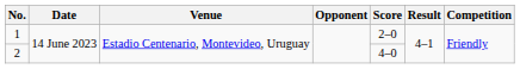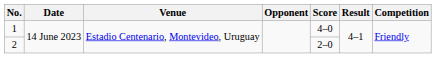 <table class="wikitable sortable">
 <tr>
 <th scope="col">No.</th>
 <th scope="col">Date</th>
 <th scope="col">Venue</th>
 <th scope="col">Opponent</th>
 <th scope="col">Score</th>
 <th scope="col">Result</th>
 <th scope="col">Competition</th>
 </tr>
 <tr>
 <td align="center">1</td>
 <td rowspan="2">14 June 2023</td>
 <td rowspan="2"><a href='#'>Estadio Centenario</a>, <a href='#'>Montevideo</a>, Uruguay</td>
 <td rowspan="2"></td>
-<td align="center">2–0</td>
+<td align="center">4–0</td>
 <td rowspan="2" style="text-align:center">4–1</td>
 <td rowspan="2"><a href='#'>Friendly</a></td>
 </tr>
 <tr>
 <td align="center">2</td>
-<td align="center">4–0</td>
+<td align="center">2–0</td>
 </tr>
 </table>
